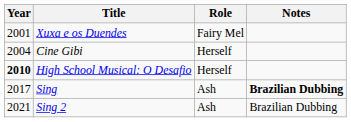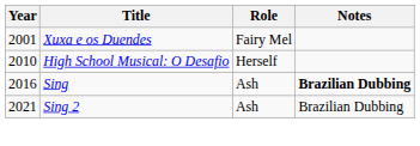 <table class="wikitable sortable">
 <tr>
 <th>Year</th>
 <th>Title</th>
 <th>Role</th>
 <th class="unsortable">Notes</th>
 </tr>
 <tr>
 <td>2001</td>
 <td><em><a href='#'>Xuxa e os Duendes</a></em></td>
 <td>Fairy Mel</td>
 <td></td>
 </tr>
 <tr>
-<td>2004</td>
-<td><em>Cine Gibi</em></td>
-<td>Herself</td>
-<td></td>
-</tr>
-<tr>
-<td><strong>2010</strong></td>
+<td>2010</td>
 <td><em><a href='#'>High School Musical: O Desafio</a></em></td>
 <td>Herself</td>
 <td></td>
 </tr>
 <tr>
-<td>2017</td>
+<td>2016</td>
 <td><em><a href='#'>Sing</a></em></td>
 <td>Ash</td>
 <td><strong>Brazilian Dubbing</strong></td>
 </tr>
 <tr>
 <td>2021</td>
 <td><em><a href='#'>Sing 2</a></em></td>
 <td>Ash</td>
 <td>Brazilian Dubbing</td>
 </tr>
 </table>
